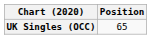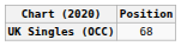 <table class="wikitable plainrowheaders" style="text-align:center">
 <tr>
 <th scope="col">Chart (2020)</th>
 <th scope="col">Position</th>
 </tr>
 <tr>
 <th scope="row">UK Singles (OCC)</th>
-<td>65</td>
+<td>68</td>
 </tr>
 </table>
